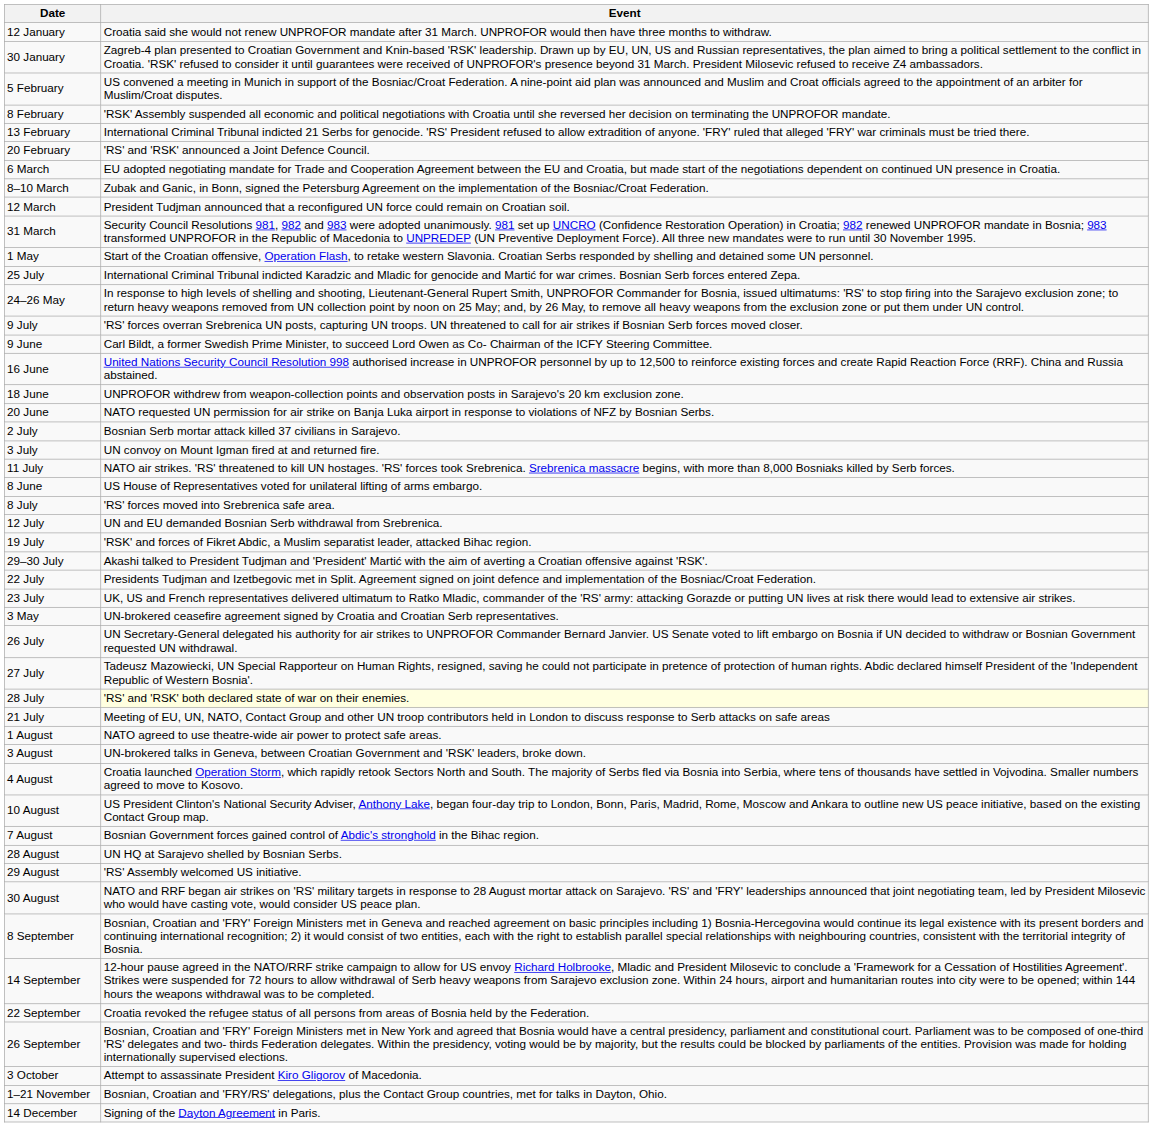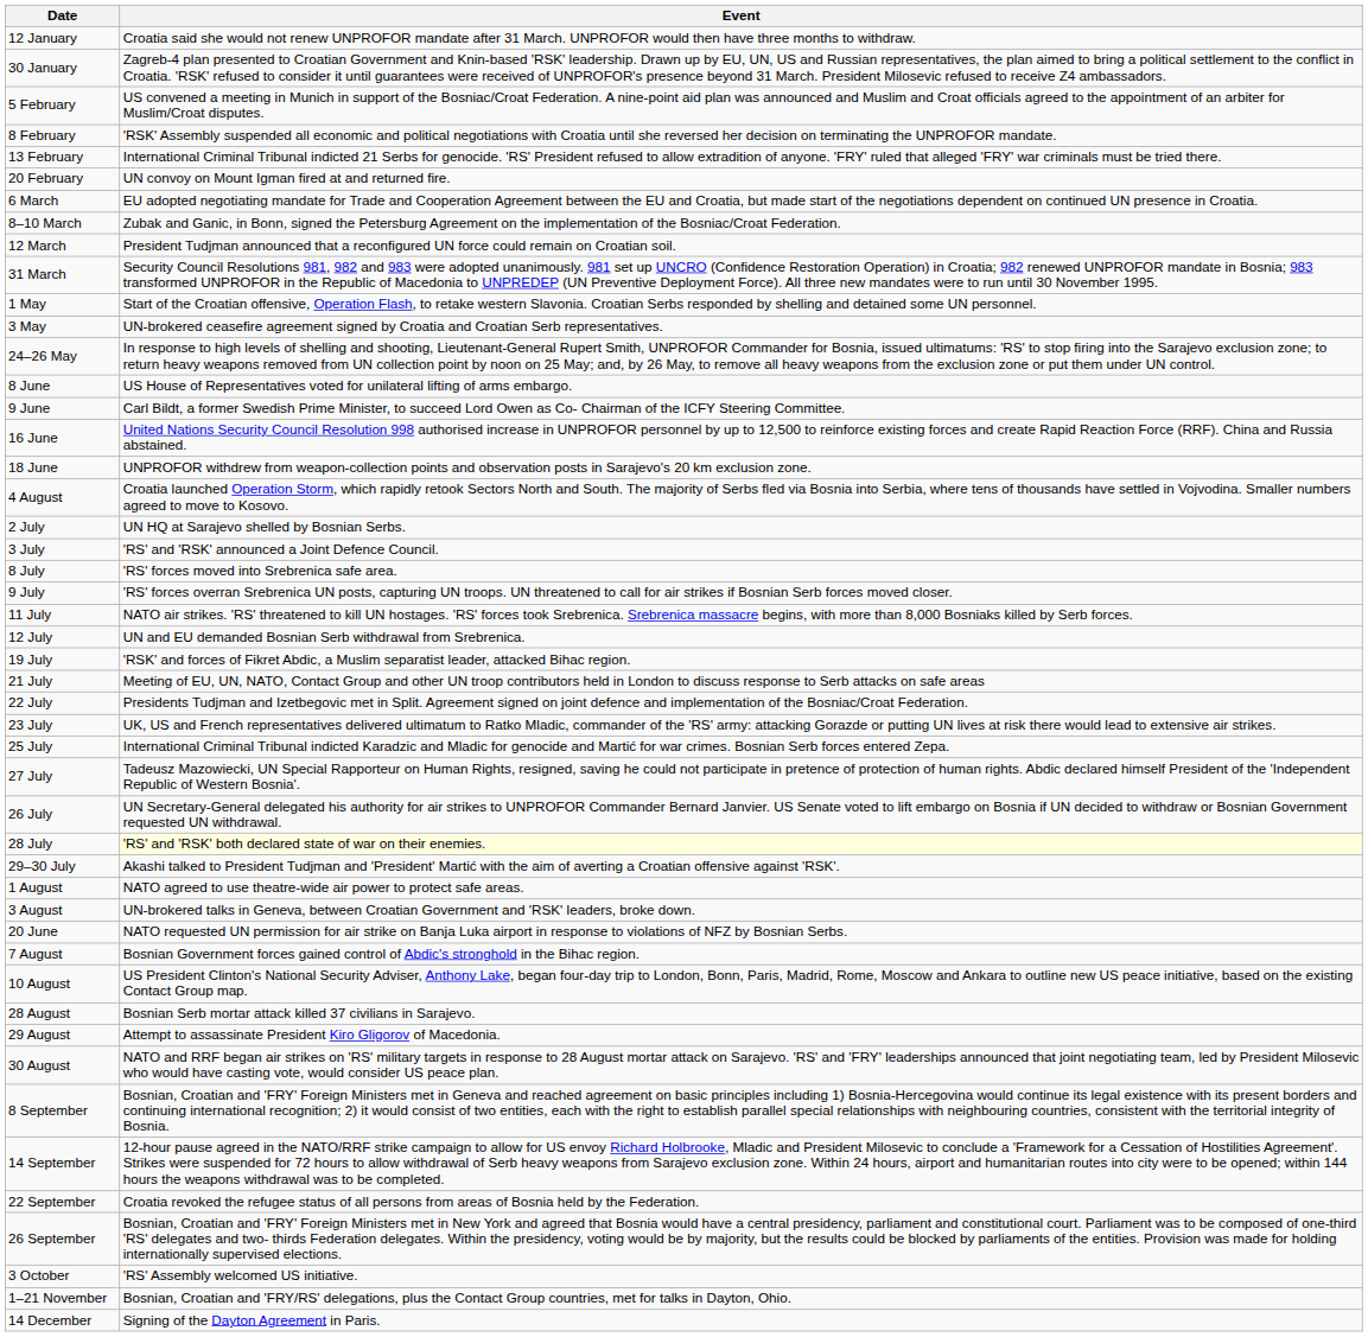 <table class="wikitable">
 <tr>
 <th width="125">Date</th>
 <th>Event</th>
 </tr>
 <tr>
 <td>12 January</td>
 <td>Croatia said she would not renew UNPROFOR mandate after 31 March. UNPROFOR would then have three months to withdraw.</td>
 </tr>
 <tr>
 <td>30 January</td>
 <td>Zagreb-4 plan presented to Croatian Government and Knin-based 'RSK' leadership. Drawn up by EU, UN, US and Russian representatives, the plan aimed to bring a political settlement to the conflict in Croatia. 'RSK' refused to consider it until guarantees were received of UNPROFOR's presence beyond 31 March. President Milosevic refused to receive Z4 ambassadors.</td>
 </tr>
 <tr>
 <td>5 February</td>
 <td>US convened a meeting in Munich in support of the Bosniac/Croat Federation. A nine-point aid plan was announced and Muslim and Croat officials agreed to the appointment of an arbiter for Muslim/Croat disputes.</td>
 </tr>
 <tr>
 <td>8 February</td>
 <td>'RSK' Assembly suspended all economic and political negotiations with Croatia until she reversed her decision on terminating the UNPROFOR mandate.</td>
 </tr>
 <tr>
 <td>13 February</td>
 <td>International Criminal Tribunal indicted 21 Serbs for genocide. 'RS' President refused to allow extradition of anyone. 'FRY' ruled that alleged 'FRY' war criminals must be tried there.</td>
 </tr>
 <tr>
 <td>20 February</td>
-<td>'RS' and 'RSK' announced a Joint Defence Council.</td>
+<td>UN convoy on Mount Igman fired at and returned fire.</td>
 </tr>
 <tr>
 <td>6 March</td>
 <td>EU adopted negotiating mandate for Trade and Cooperation Agreement between the EU and Croatia, but made start of the negotiations dependent on continued UN presence in Croatia.</td>
 </tr>
 <tr>
 <td>8–10 March</td>
 <td>Zubak and Ganic, in Bonn, signed the Petersburg Agreement on the implementation of the Bosniac/Croat Federation.</td>
 </tr>
 <tr>
 <td>12 March</td>
 <td>President Tudjman announced that a reconfigured UN force could remain on Croatian soil.</td>
 </tr>
 <tr>
 <td>31 March</td>
 <td>Security Council Resolutions <a href='#'>981</a>, <a href='#'>982</a> and <a href='#'>983</a> were adopted unanimously. <a href='#'>981</a> set up <a href='#'>UNCRO</a> (Confidence Restoration Operation) in Croatia; <a href='#'>982</a> renewed UNPROFOR mandate in Bosnia; <a href='#'>983</a> transformed UNPROFOR in the Republic of Macedonia to <a href='#'>UNPREDEP</a> (UN Preventive Deployment Force). All three new mandates were to run until 30 November 1995.</td>
 </tr>
 <tr>
 <td>1 May</td>
 <td>Start of the Croatian offensive, <a href='#'>Operation Flash</a>, to retake western Slavonia. Croatian Serbs responded by shelling and detained some UN personnel.</td>
 </tr>
 <tr>
-<td>25 July</td>
-<td>International Criminal Tribunal indicted Karadzic and Mladic for genocide and Martić for war crimes. Bosnian Serb forces entered Zepa.</td>
+<td>3 May</td>
+<td>UN-brokered ceasefire agreement signed by Croatia and Croatian Serb representatives.</td>
 </tr>
 <tr>
 <td>24–26 May</td>
 <td>In response to high levels of shelling and shooting, Lieutenant-General Rupert Smith, UNPROFOR Commander for Bosnia, issued ultimatums: 'RS' to stop firing into the Sarajevo exclusion zone; to return heavy weapons removed from UN collection point by noon on 25 May; and, by 26 May, to remove all heavy weapons from the exclusion zone or put them under UN control.</td>
 </tr>
 <tr>
-<td>9 July</td>
-<td>'RS' forces overran Srebrenica UN posts, capturing UN troops. UN threatened to call for air strikes if Bosnian Serb forces moved closer.</td>
+<td>8 June</td>
+<td>US House of Representatives voted for unilateral lifting of arms embargo.</td>
 </tr>
 <tr>
 <td>9 June</td>
 <td>Carl Bildt, a former Swedish Prime Minister, to succeed Lord Owen as Co- Chairman of the ICFY Steering Committee.</td>
 </tr>
 <tr>
 <td>16 June</td>
 <td><a href='#'>United Nations Security Council Resolution 998</a> authorised increase in UNPROFOR personnel by up to 12,500 to reinforce existing forces and create Rapid Reaction Force (RRF). China and Russia abstained.</td>
 </tr>
 <tr>
 <td>18 June</td>
 <td>UNPROFOR withdrew from weapon-collection points and observation posts in Sarajevo's 20 km exclusion zone.</td>
 </tr>
 <tr>
-<td>20 June</td>
-<td>NATO requested UN permission for air strike on Banja Luka airport in response to violations of NFZ by Bosnian Serbs.</td>
+<td>4 August</td>
+<td>Croatia launched <a href='#'>Operation Storm</a>, which rapidly retook Sectors North and South. The majority of Serbs fled via Bosnia into Serbia, where tens of thousands have settled in Vojvodina. Smaller numbers agreed to move to Kosovo.</td>
 </tr>
 <tr>
 <td>2 July</td>
-<td>Bosnian Serb mortar attack killed 37 civilians in Sarajevo.</td>
+<td>UN HQ at Sarajevo shelled by Bosnian Serbs.</td>
 </tr>
 <tr>
 <td>3 July</td>
-<td>UN convoy on Mount Igman fired at and returned fire.</td>
+<td>'RS' and 'RSK' announced a Joint Defence Council.</td>
+</tr>
+<tr>
+<td>8 July</td>
+<td>'RS' forces moved into Srebrenica safe area.</td>
+</tr>
+<tr>
+<td>9 July</td>
+<td>'RS' forces overran Srebrenica UN posts, capturing UN troops. UN threatened to call for air strikes if Bosnian Serb forces moved closer.</td>
 </tr>
 <tr>
 <td>11 July</td>
 <td>NATO air strikes. 'RS' threatened to kill UN hostages. 'RS' forces took Srebrenica. <a href='#'>Srebrenica massacre</a> begins, with more than 8,000 Bosniaks killed by Serb forces.</td>
-</tr>
-<tr>
-<td>8 June</td>
-<td>US House of Representatives voted for unilateral lifting of arms embargo.</td>
-</tr>
-<tr>
-<td>8 July</td>
-<td>'RS' forces moved into Srebrenica safe area.</td>
 </tr>
 <tr>
 <td>12 July</td>
 <td>UN and EU demanded Bosnian Serb withdrawal from Srebrenica.</td>
 </tr>
 <tr>
 <td>19 July</td>
 <td>'RSK' and forces of Fikret Abdic, a Muslim separatist leader, attacked Bihac region.</td>
 </tr>
 <tr>
-<td>29–30 July</td>
-<td>Akashi talked to President Tudjman and 'President' Martić with the aim of averting a Croatian offensive against 'RSK'.</td>
+<td>21 July</td>
+<td>Meeting of EU, UN, NATO, Contact Group and other UN troop contributors held in London to discuss response to Serb attacks on safe areas</td>
 </tr>
 <tr>
 <td>22 July</td>
 <td>Presidents Tudjman and Izetbegovic met in Split. Agreement signed on joint defence and implementation of the Bosniac/Croat Federation.</td>
 </tr>
 <tr>
 <td>23 July</td>
 <td>UK, US and French representatives delivered ultimatum to Ratko Mladic, commander of the 'RS' army: attacking Gorazde or putting UN lives at risk there would lead to extensive air strikes.</td>
 </tr>
 <tr>
-<td>3 May</td>
-<td>UN-brokered ceasefire agreement signed by Croatia and Croatian Serb representatives.</td>
+<td>25 July</td>
+<td>International Criminal Tribunal indicted Karadzic and Mladic for genocide and Martić for war crimes. Bosnian Serb forces entered Zepa.</td>
+</tr>
+<tr>
+<td>27 July</td>
+<td>Tadeusz Mazowiecki, UN Special Rapporteur on Human Rights, resigned, saving he could not participate in pretence of protection of human rights. Abdic declared himself President of the 'Independent Republic of Western Bosnia'.</td>
 </tr>
 <tr>
 <td>26 July</td>
 <td>UN Secretary-General delegated his authority for air strikes to UNPROFOR Commander Bernard Janvier. US Senate voted to lift embargo on Bosnia if UN decided to withdraw or Bosnian Government requested UN withdrawal.</td>
 </tr>
 <tr>
-<td>27 July</td>
-<td>Tadeusz Mazowiecki, UN Special Rapporteur on Human Rights, resigned, saving he could not participate in pretence of protection of human rights. Abdic declared himself President of the 'Independent Republic of Western Bosnia'.</td>
-</tr>
-<tr>
 <td>28 July</td>
 <td style="background: lightyellow;">'RS' and 'RSK' both declared state of war on their enemies.</td>
 </tr>
 <tr>
-<td>21 July</td>
-<td>Meeting of EU, UN, NATO, Contact Group and other UN troop contributors held in London to discuss response to Serb attacks on safe areas</td>
+<td>29–30 July</td>
+<td>Akashi talked to President Tudjman and 'President' Martić with the aim of averting a Croatian offensive against 'RSK'.</td>
 </tr>
 <tr>
 <td>1 August</td>
 <td>NATO agreed to use theatre-wide air power to protect safe areas.</td>
 </tr>
 <tr>
 <td>3 August</td>
 <td>UN-brokered talks in Geneva, between Croatian Government and 'RSK' leaders, broke down.</td>
 </tr>
 <tr>
-<td>4 August</td>
-<td>Croatia launched <a href='#'>Operation Storm</a>, which rapidly retook Sectors North and South. The majority of Serbs fled via Bosnia into Serbia, where tens of thousands have settled in Vojvodina. Smaller numbers agreed to move to Kosovo.</td>
+<td>20 June</td>
+<td>NATO requested UN permission for air strike on Banja Luka airport in response to violations of NFZ by Bosnian Serbs.</td>
+</tr>
+<tr>
+<td>7 August</td>
+<td>Bosnian Government forces gained control of <a href='#'>Abdic's stronghold</a> in the Bihac region.</td>
 </tr>
 <tr>
 <td>10 August</td>
 <td>US President Clinton's National Security Adviser, <a href='#'>Anthony Lake</a>, began four-day trip to London, Bonn, Paris, Madrid, Rome, Moscow and Ankara to outline new US peace initiative, based on the existing Contact Group map.</td>
 </tr>
 <tr>
-<td>7 August</td>
-<td>Bosnian Government forces gained control of <a href='#'>Abdic's stronghold</a> in the Bihac region.</td>
-</tr>
-<tr>
 <td>28 August</td>
-<td>UN HQ at Sarajevo shelled by Bosnian Serbs.</td>
+<td>Bosnian Serb mortar attack killed 37 civilians in Sarajevo.</td>
 </tr>
 <tr>
 <td>29 August</td>
-<td>'RS' Assembly welcomed US initiative.</td>
+<td>Attempt to assassinate President <a href='#'>Kiro Gligorov</a> of Macedonia.</td>
 </tr>
 <tr>
 <td>30 August</td>
 <td>NATO and RRF began air strikes on 'RS' military targets in response to 28 August mortar attack on Sarajevo. 'RS' and 'FRY' leaderships announced that joint negotiating team, led by President Milosevic who would have casting vote, would consider US peace plan.</td>
 </tr>
 <tr>
 <td>8 September</td>
 <td>Bosnian, Croatian and 'FRY' Foreign Ministers met in Geneva and reached agreement on basic principles including 1) Bosnia-Hercegovina would continue its legal existence with its present borders and continuing international recognition; 2) it would consist of two entities, each with the right to establish parallel special relationships with neighbouring countries, consistent with the territorial integrity of Bosnia.</td>
 </tr>
 <tr>
 <td>14 September</td>
 <td>12-hour pause agreed in the NATO/RRF strike campaign to allow for US envoy <a href='#'>Richard Holbrooke</a>, Mladic and President Milosevic to conclude a 'Framework for a Cessation of Hostilities Agreement'. Strikes were suspended for 72 hours to allow withdrawal of Serb heavy weapons from Sarajevo exclusion zone. Within 24 hours, airport and humanitarian routes into city were to be opened; within 144 hours the weapons withdrawal was to be completed.</td>
 </tr>
 <tr>
 <td>22 September</td>
 <td>Croatia revoked the refugee status of all persons from areas of Bosnia held by the Federation.</td>
 </tr>
 <tr>
 <td>26 September</td>
 <td>Bosnian, Croatian and 'FRY' Foreign Ministers met in New York and agreed that Bosnia would have a central presidency, parliament and constitutional court. Parliament was to be composed of one-third 'RS' delegates and two- thirds Federation delegates. Within the presidency, voting would be by majority, but the results could be blocked by parliaments of the entities. Provision was made for holding internationally supervised elections.</td>
 </tr>
 <tr>
 <td>3 October</td>
-<td>Attempt to assassinate President <a href='#'>Kiro Gligorov</a> of Macedonia.</td>
+<td>'RS' Assembly welcomed US initiative.</td>
 </tr>
 <tr>
 <td>1–21 November</td>
 <td>Bosnian, Croatian and 'FRY/RS' delegations, plus the Contact Group countries, met for talks in Dayton, Ohio.</td>
 </tr>
 <tr>
 <td>14 December</td>
 <td>Signing of the <a href='#'>Dayton Agreement</a> in Paris.</td>
 </tr>
 </table>
